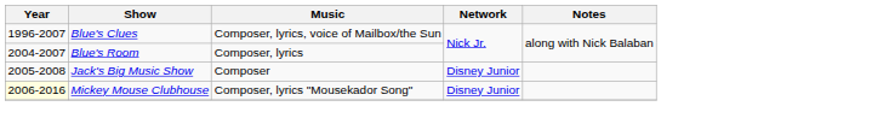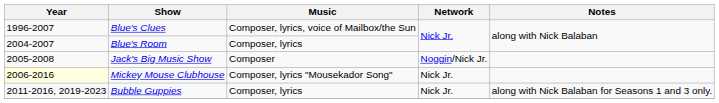 <table class="wikitable">
 <tr>
 <th>Year</th>
 <th>Show</th>
 <th>Music</th>
 <th>Network</th>
 <th>Notes</th>
 </tr>
 <tr>
 <td>1996-2007</td>
 <td><em><a href='#'>Blue's Clues</a></em></td>
 <td>Composer, lyrics, voice of Mailbox/the Sun</td>
 <td rowspan="2"><a href='#'>Nick Jr.</a></td>
 <td rowspan="2">along with Nick Balaban</td>
 </tr>
 <tr>
 <td>2004-2007</td>
 <td><em><a href='#'>Blue's Room</a></em></td>
 <td>Composer, lyrics</td>
 </tr>
 <tr>
 <td>2005-2008</td>
 <td><em><a href='#'>Jack's Big Music Show</a></em></td>
 <td>Composer</td>
-<td><a href='#'>Disney Junior</a></td>
+<td><a href='#'>Noggin</a>/Nick Jr.</td>
 <td></td>
 </tr>
 <tr>
 <td style="background: lightyellow;">2006-2016</td>
 <td><em><a href='#'>Mickey Mouse Clubhouse</a></em></td>
 <td>Composer, lyrics "Mousekador Song"</td>
-<td><a href='#'>Disney Junior</a></td>
+<td>Nick Jr.</td>
 <td></td>
+</tr>
+<tr>
+<td>2011-2016, 2019-2023</td>
+<td><em><a href='#'>Bubble Guppies</a></em></td>
+<td>Composer, lyrics</td>
+<td>Nick Jr.</td>
+<td>along with Nick Balaban for Seasons 1 and 3 only.</td>
 </tr>
 <tr>
 </tr>
 </table>
